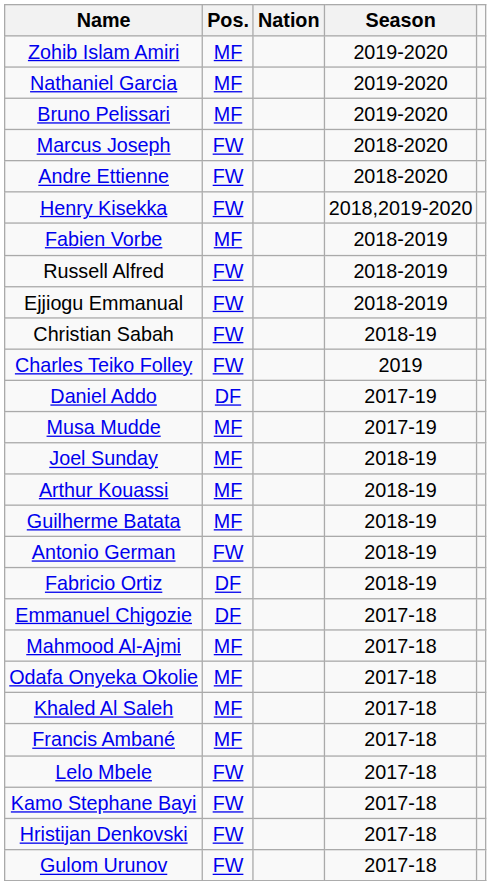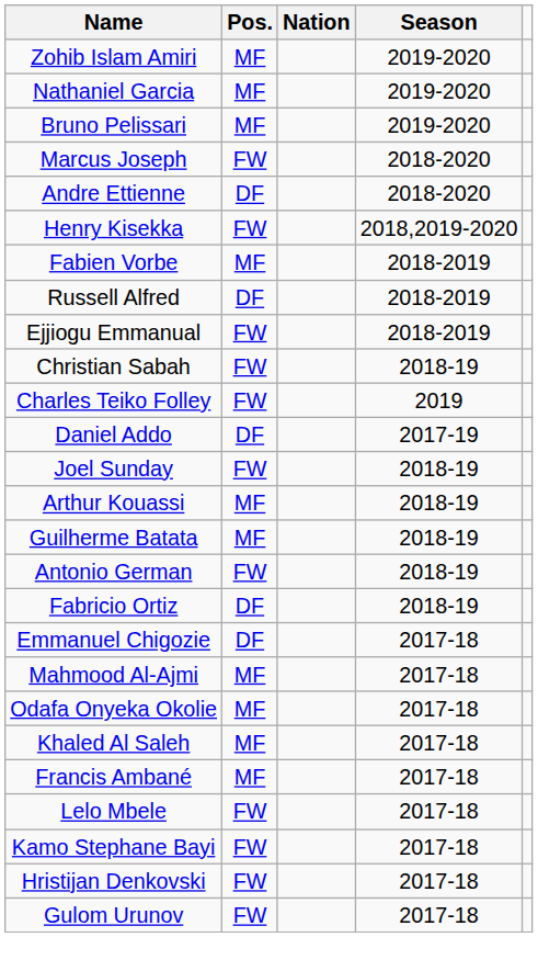 <table class="wikitable sortable" style="font-size: 95%; text-align: center;">
 <tr>
 <th>Name</th>
 <th>Pos.</th>
 <th>Nation</th>
 <th>Season</th>
 </tr>
 <tr>
 <td><a href='#'>Zohib Islam Amiri </a></td>
 <td><a href='#'>MF</a></td>
 <td></td>
 <td>2019-2020</td>
 <td></td>
 </tr>
 <tr>
 <td><a href='#'>Nathaniel Garcia</a></td>
 <td><a href='#'>MF</a></td>
 <td></td>
 <td>2019-2020</td>
 <td></td>
 </tr>
 <tr>
 <td><a href='#'>Bruno Pelissari</a></td>
 <td><a href='#'>MF</a></td>
 <td></td>
 <td>2019-2020</td>
 <td></td>
 </tr>
 <tr>
 <td><a href='#'>Marcus Joseph</a></td>
 <td><a href='#'>FW</a></td>
 <td></td>
 <td>2018-2020</td>
 <td></td>
 </tr>
 <tr>
 <td><a href='#'>Andre Ettienne</a></td>
-<td><a href='#'>FW</a></td>
+<td><a href='#'>DF</a></td>
 <td></td>
 <td>2018-2020</td>
 <td></td>
 </tr>
 <tr>
 <td><a href='#'>Henry Kisekka</a></td>
 <td><a href='#'>FW</a></td>
 <td></td>
 <td>2018,2019-2020</td>
 <td></td>
 </tr>
 <tr>
 <td><a href='#'>Fabien Vorbe</a></td>
 <td><a href='#'>MF</a></td>
 <td></td>
 <td>2018-2019</td>
 <td></td>
 </tr>
 <tr>
 <td>Russell Alfred</td>
-<td><a href='#'>FW</a></td>
+<td><a href='#'>DF</a></td>
 <td></td>
 <td>2018-2019</td>
 <td></td>
 </tr>
 <tr>
 <td>Ejjiogu Emmanual</td>
 <td><a href='#'>FW</a></td>
 <td></td>
 <td>2018-2019</td>
 <td></td>
 </tr>
 <tr>
 <td>Christian Sabah</td>
 <td><a href='#'>FW</a></td>
 <td></td>
 <td>2018-19</td>
 <td></td>
 </tr>
 <tr>
 <td><a href='#'>Charles Teiko Folley</a></td>
 <td><a href='#'>FW</a></td>
 <td></td>
 <td>2019</td>
 <td></td>
 </tr>
 <tr>
 <td><a href='#'>Daniel Addo</a></td>
 <td><a href='#'>DF</a></td>
 <td></td>
 <td>2017-19</td>
 <td></td>
 </tr>
 <tr>
-<td><a href='#'>Musa Mudde</a></td>
-<td><a href='#'>MF</a></td>
-<td></td>
-<td>2017-19</td>
-<td></td>
-</tr>
-<tr>
 <td><a href='#'>Joel Sunday</a></td>
-<td><a href='#'>MF</a></td>
+<td><a href='#'>FW</a></td>
 <td></td>
 <td>2018-19</td>
 <td></td>
 </tr>
 <tr>
 <td><a href='#'>Arthur Kouassi</a></td>
 <td><a href='#'>MF</a></td>
 <td></td>
 <td>2018-19</td>
 <td></td>
 </tr>
 <tr>
 <td><a href='#'>Guilherme Batata</a></td>
 <td><a href='#'>MF</a></td>
 <td></td>
 <td>2018-19</td>
 <td></td>
 </tr>
 <tr>
 <td><a href='#'>Antonio German</a></td>
 <td><a href='#'>FW</a></td>
 <td></td>
 <td>2018-19</td>
 <td></td>
 </tr>
 <tr>
 <td><a href='#'>Fabricio Ortiz</a></td>
 <td><a href='#'>DF</a></td>
 <td></td>
 <td>2018-19</td>
 <td></td>
 </tr>
 <tr>
 <td><a href='#'>Emmanuel Chigozie</a></td>
 <td><a href='#'>DF</a></td>
 <td></td>
 <td>2017-18</td>
 <td></td>
 </tr>
 <tr>
 <td><a href='#'>Mahmood Al-Ajmi</a></td>
 <td><a href='#'>MF</a></td>
 <td></td>
 <td>2017-18</td>
 <td></td>
 </tr>
 <tr>
 <td><a href='#'>Odafa Onyeka Okolie</a></td>
 <td><a href='#'>MF</a></td>
 <td></td>
 <td>2017-18</td>
 <td></td>
 </tr>
 <tr>
 <td><a href='#'>Khaled Al Saleh</a></td>
 <td><a href='#'>MF</a></td>
 <td></td>
 <td>2017-18</td>
 <td></td>
 </tr>
 <tr>
 <td><a href='#'>Francis Ambané</a></td>
 <td><a href='#'>MF</a></td>
 <td></td>
 <td>2017-18</td>
 <td></td>
 </tr>
 <tr>
 <td><a href='#'>Lelo Mbele</a></td>
 <td><a href='#'>FW</a></td>
 <td></td>
 <td>2017-18</td>
 <td></td>
 </tr>
 <tr>
 <td><a href='#'>Kamo Stephane Bayi</a></td>
 <td><a href='#'>FW</a></td>
 <td></td>
 <td>2017-18</td>
 <td></td>
 </tr>
 <tr>
 <td><a href='#'>Hristijan Denkovski</a></td>
 <td><a href='#'>FW</a></td>
 <td></td>
 <td>2017-18</td>
 <td></td>
 </tr>
 <tr>
 <td><a href='#'>Gulom Urunov</a></td>
 <td><a href='#'>FW</a></td>
 <td></td>
 <td>2017-18</td>
 <td></td>
 </tr>
 <tr>
 </tr>
 </table>
